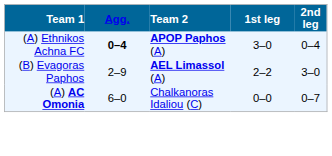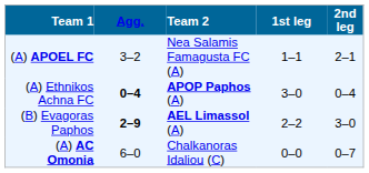 <table cellspacing="0" style="background: #EBF5FF; border: 1px #aaa solid; border-collapse: collapse; font-size: 95%;" width=70%>
 <tr bgcolor=#006699 style="color:white;">
 <th width=25% align="right">Team 1</th>
 <th width=20% align="center"><a href='#'>Agg.</a></th>
 <th width=25% align="left">Team 2</th>
 <th width=20% align="center">1st leg</th>
 <th width=20% align="center">2nd leg</th>
+</tr>
+<tr>
+<td align=right>(<a href='#'>A</a>) <strong><a href='#'>APOEL FC</a></strong></td>
+<td align=center>3–2</td>
+<td align=left><a href='#'>Nea Salamis Famagusta FC</a> (<a href='#'>A</a>)</td>
+<td align=center>1–1</td>
+<td align=center>2–1</td>
 </tr>
 <tr>
 <td align=right>(<a href='#'>A</a>) <a href='#'>Ethnikos Achna FC</a></td>
 <td align=center><strong>0–4</strong></td>
 <td align=left><strong><a href='#'>APOP Paphos</a></strong> (<a href='#'>A</a>)</td>
 <td align=center>3–0</td>
 <td align=center>0–4</td>
 </tr>
 <tr>
 <td align=right>(<a href='#'>B</a>) <a href='#'>Evagoras Paphos</a></td>
-<td align=center>2–9</td>
+<td align=center><strong>2–9</strong></td>
 <td align=left><strong><a href='#'>AEL Limassol</a></strong> (<a href='#'>A</a>)</td>
 <td align=center>2–2</td>
 <td align=center>3–0</td>
 </tr>
 <tr>
 <td align=right>(<a href='#'>A</a>) <strong><a href='#'>AC Omonia</a></strong></td>
 <td align=center>6–0</td>
 <td align=left><a href='#'>Chalkanoras Idaliou</a> (<a href='#'>C</a>)</td>
 <td align=center>0–0</td>
 <td align=center>0–7</td>
 </tr>
 <tr>
 </tr>
 </table>
